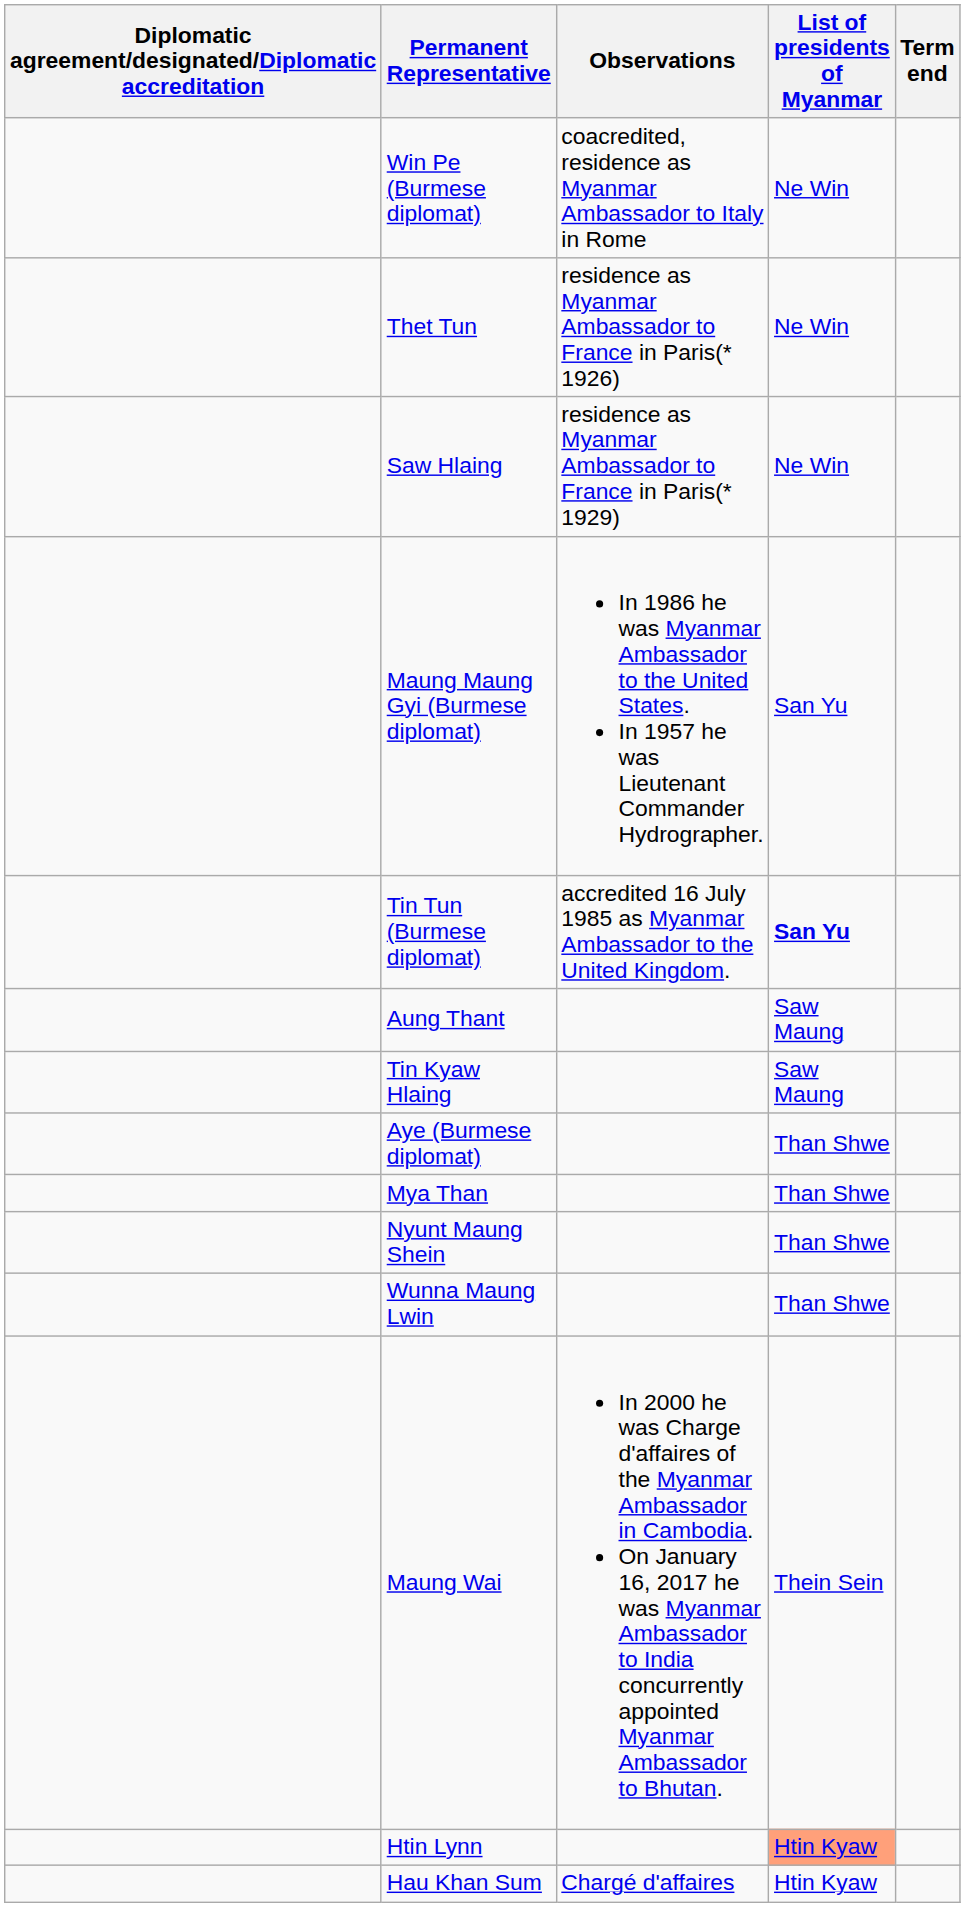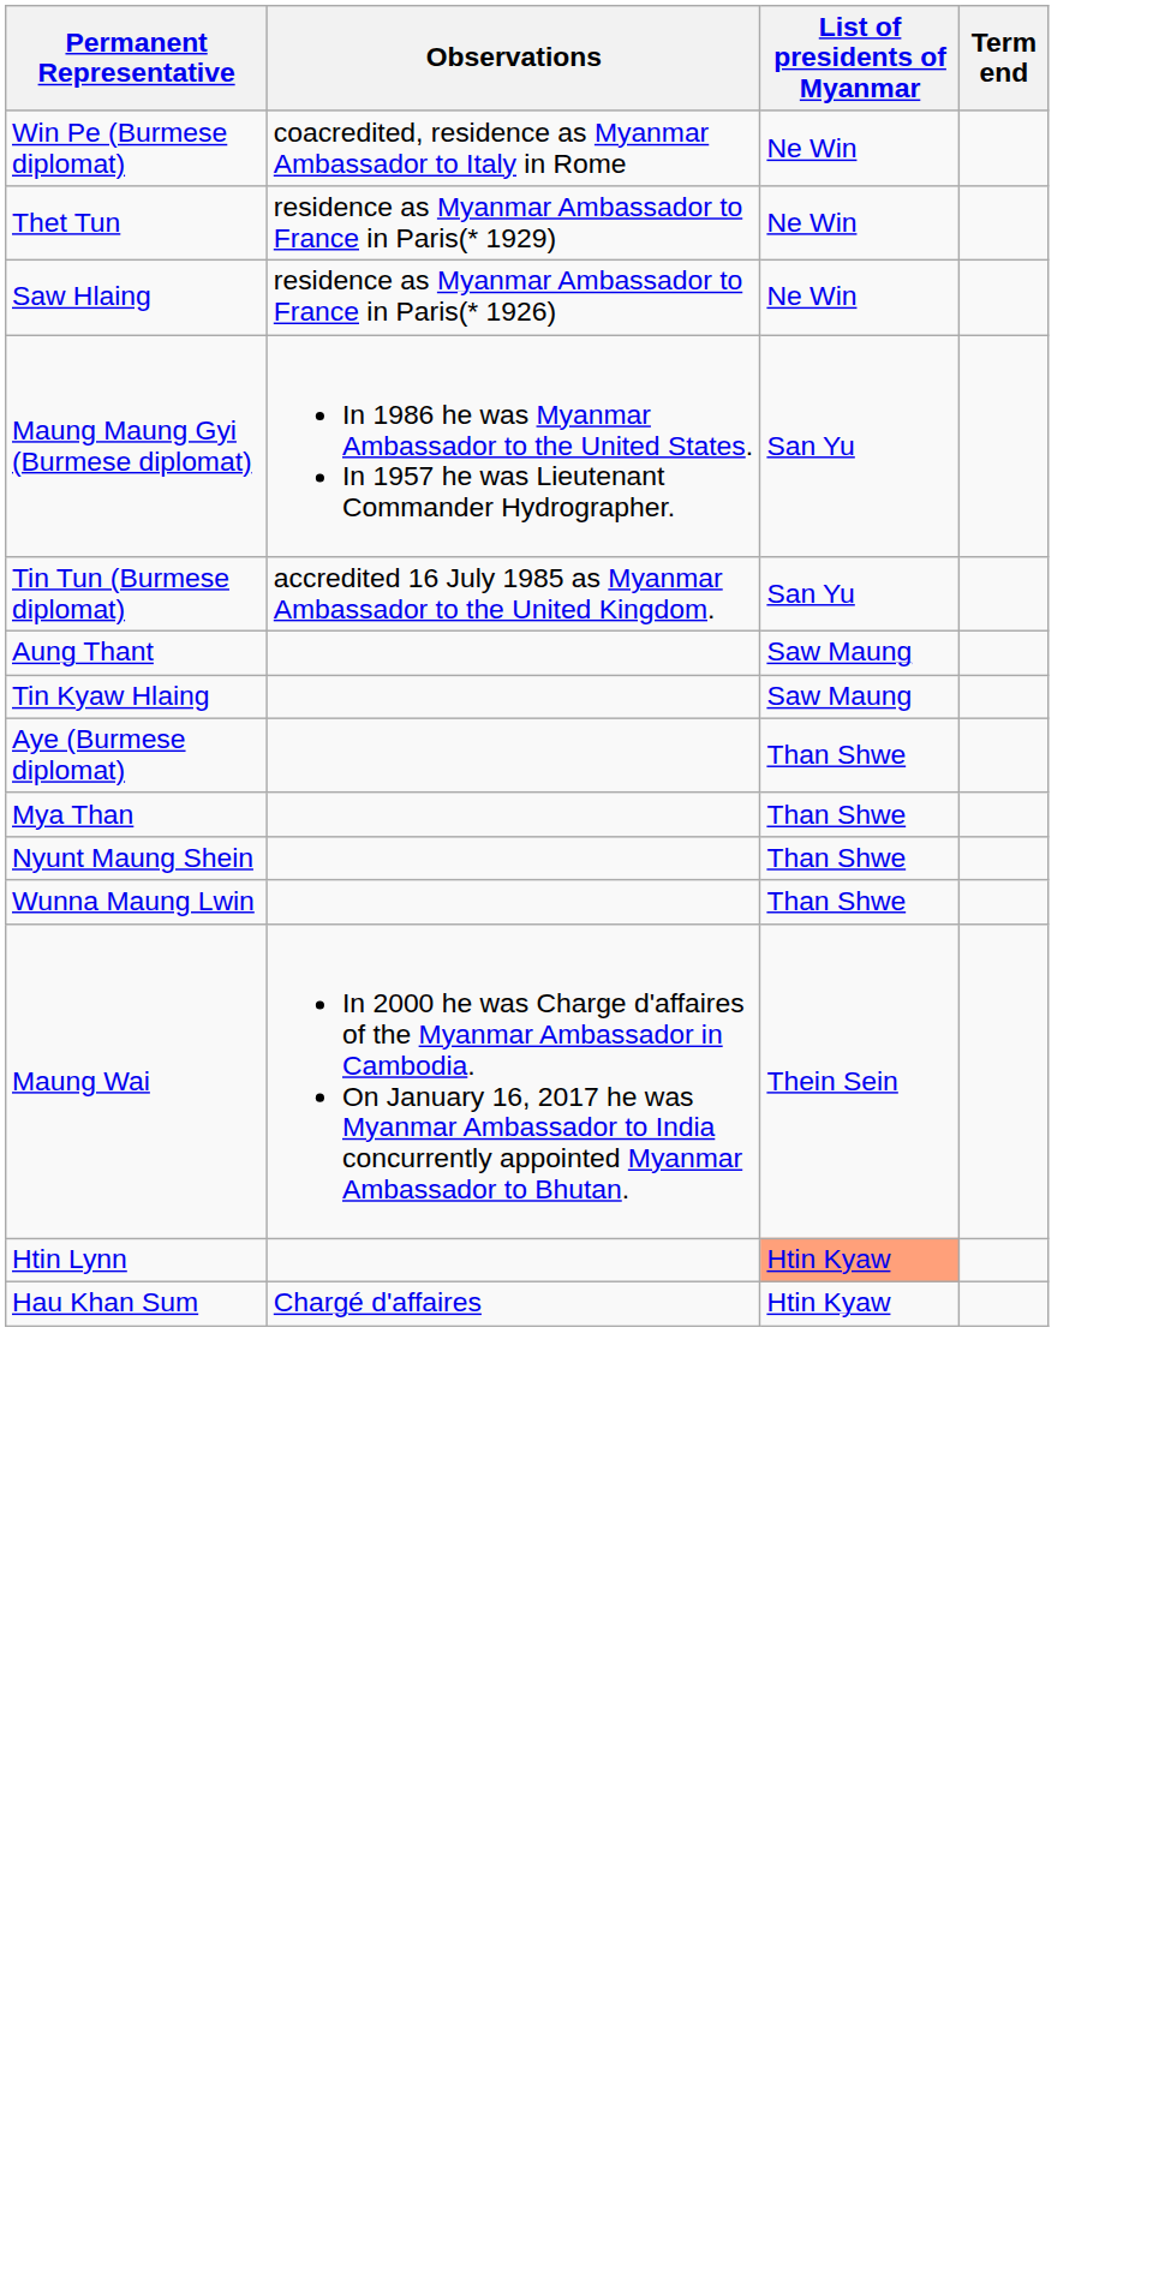 <table class="wikitable sortable">
 <tr>
-<th>Diplomatic agreement/designated/<a href='#'>Diplomatic accreditation</a></th>
 <th><a href='#'>Permanent Representative</a></th>
 <th>Observations</th>
 <th><a href='#'>List of presidents of Myanmar</a></th>
 <th>Term end</th>
 </tr>
 <tr>
-<td></td>
 <td><a href='#'>Win Pe (Burmese diplomat)</a></td>
 <td>coacredited, residence as <a href='#'>Myanmar Ambassador to Italy</a> in Rome</td>
 <td><a href='#'>Ne Win</a></td>
 <td></td>
 </tr>
 <tr>
+<td><a href='#'>Thet Tun</a></td>
+<td>residence as <a href='#'>Myanmar Ambassador to France</a> in Paris(* 1929)</td>
+<td><a href='#'>Ne Win</a></td>
 <td></td>
-<td><a href='#'>Thet Tun</a></td>
+</tr>
+<tr>
+<td><a href='#'>Saw Hlaing</a></td>
 <td>residence as <a href='#'>Myanmar Ambassador to France</a> in Paris(* 1926)</td>
 <td><a href='#'>Ne Win</a></td>
 <td></td>
 </tr>
 <tr>
-<td></td>
-<td><a href='#'>Saw Hlaing</a></td>
-<td>residence as <a href='#'>Myanmar Ambassador to France</a> in Paris(* 1929)</td>
-<td><a href='#'>Ne Win</a></td>
-<td></td>
-</tr>
-<tr>
-<td></td>
 <td><a href='#'>Maung Maung Gyi (Burmese diplomat)</a></td>
 <td><br><ul><li>In 1986 he was <a href='#'>Myanmar Ambassador to the United States</a>.</li><li>In 1957 he was Lieutenant Commander Hydrographer.</li></ul></td>
 <td><a href='#'>San Yu</a></td>
 <td></td>
 </tr>
 <tr>
-<td></td>
 <td><a href='#'>Tin Tun (Burmese diplomat)</a></td>
 <td>accredited 16 July 1985 as <a href='#'>Myanmar Ambassador to the United Kingdom</a>.</td>
-<td><strong><a href='#'>San Yu</a></strong></td>
+<td><a href='#'>San Yu</a></td>
 <td></td>
 </tr>
 <tr>
-<td></td>
 <td><a href='#'>Aung Thant</a></td>
 <td></td>
 <td><a href='#'>Saw Maung</a></td>
 <td></td>
 </tr>
 <tr>
-<td></td>
 <td><a href='#'>Tin Kyaw Hlaing</a></td>
 <td></td>
 <td><a href='#'>Saw Maung</a></td>
 <td></td>
 </tr>
 <tr>
-<td></td>
 <td><a href='#'>Aye (Burmese diplomat)</a></td>
 <td></td>
 <td><a href='#'>Than Shwe</a></td>
 <td></td>
 </tr>
 <tr>
-<td></td>
 <td><a href='#'>Mya Than</a></td>
 <td></td>
 <td><a href='#'>Than Shwe</a></td>
 <td></td>
 </tr>
 <tr>
-<td></td>
 <td><a href='#'>Nyunt Maung Shein</a></td>
 <td></td>
 <td><a href='#'>Than Shwe</a></td>
 <td></td>
 </tr>
 <tr>
-<td></td>
 <td><a href='#'>Wunna Maung Lwin</a></td>
 <td></td>
 <td><a href='#'>Than Shwe</a></td>
 <td></td>
 </tr>
 <tr>
-<td></td>
 <td><a href='#'>Maung Wai</a></td>
 <td><br><ul><li>In 2000 he was Charge d'affaires of the <a href='#'>Myanmar Ambassador in Cambodia</a>.</li><li>On January 16, 2017 he was <a href='#'>Myanmar Ambassador to India</a> concurrently appointed <a href='#'>Myanmar Ambassador to Bhutan</a>.</li></ul></td>
 <td><a href='#'>Thein Sein</a></td>
 <td></td>
 </tr>
 <tr>
-<td></td>
 <td><a href='#'>Htin Lynn</a></td>
 <td></td>
 <td style="background: lightsalmon;"><a href='#'>Htin Kyaw</a></td>
 <td></td>
 </tr>
 <tr>
-<td></td>
 <td><a href='#'>Hau Khan Sum</a></td>
 <td><a href='#'>Chargé d'affaires</a></td>
 <td><a href='#'>Htin Kyaw</a></td>
 <td></td>
 </tr>
 </table>
